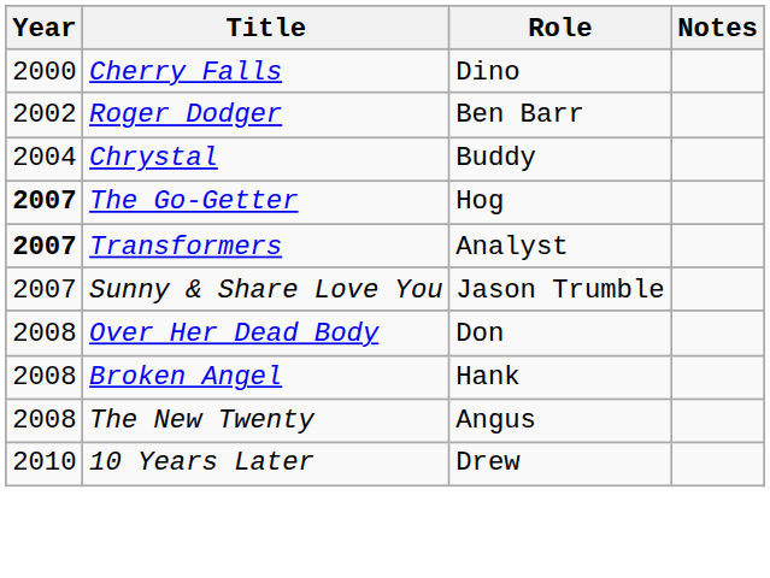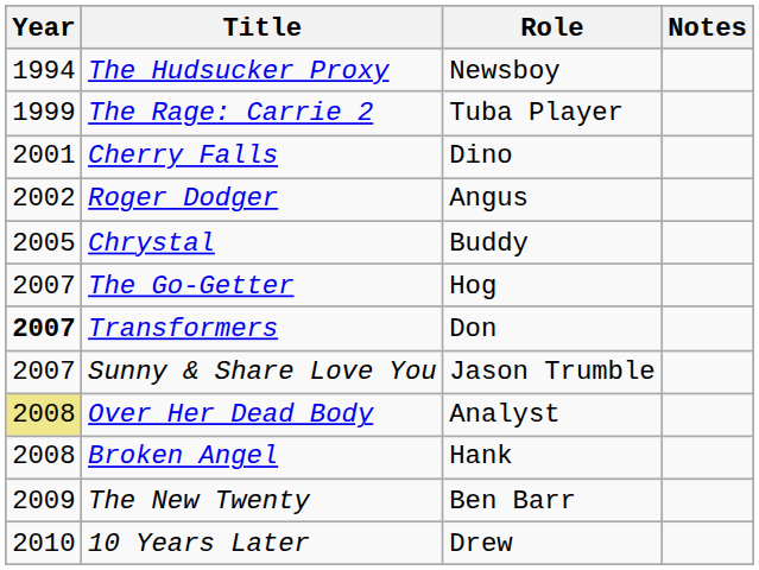 <table class="wikitable sortable">
 <tr>
 <th>Year</th>
 <th>Title</th>
 <th>Role</th>
 <th>Notes</th>
 </tr>
 <tr>
-<td>2000</td>
+<td>1994</td>
+<td><em><a href='#'>The Hudsucker Proxy</a></em></td>
+<td>Newsboy</td>
+<td></td>
+</tr>
+<tr>
+<td>1999</td>
+<td><em><a href='#'>The Rage: Carrie 2</a></em></td>
+<td>Tuba Player</td>
+<td></td>
+</tr>
+<tr>
+<td>2001</td>
 <td><em><a href='#'>Cherry Falls</a></em></td>
 <td>Dino</td>
 <td></td>
 </tr>
 <tr>
 <td>2002</td>
 <td><a href='#'><em>Roger Dodger</em></a></td>
-<td>Ben Barr</td>
+<td>Angus</td>
 <td></td>
 </tr>
 <tr>
-<td>2004</td>
+<td>2005</td>
 <td><a href='#'><em>Chrystal</em></a></td>
 <td>Buddy</td>
 <td></td>
 </tr>
 <tr>
-<td><strong>2007</strong></td>
+<td>2007</td>
 <td><a href='#'><em>The Go-Getter</em></a></td>
 <td>Hog</td>
 <td></td>
 </tr>
 <tr>
 <td><strong>2007</strong></td>
 <td><a href='#'><em>Transformers</em></a></td>
-<td>Analyst</td>
+<td>Don</td>
 <td></td>
 </tr>
 <tr>
 <td>2007</td>
 <td><em>Sunny & Share Love You</em></td>
 <td>Jason Trumble</td>
 <td></td>
 </tr>
 <tr>
-<td>2008</td>
+<td style="background: khaki;">2008</td>
 <td><em><a href='#'>Over Her Dead Body</a></em></td>
-<td>Don</td>
+<td>Analyst</td>
 <td></td>
 </tr>
 <tr>
 <td>2008</td>
 <td><a href='#'><em>Broken Angel</em></a></td>
 <td>Hank</td>
 <td></td>
 </tr>
 <tr>
-<td>2008</td>
+<td>2009</td>
 <td><em>The New Twenty</em></td>
-<td>Angus</td>
+<td>Ben Barr</td>
 <td></td>
 </tr>
 <tr>
 <td>2010</td>
 <td><em>10 Years Later</em></td>
 <td>Drew</td>
 <td></td>
 </tr>
 </table>
